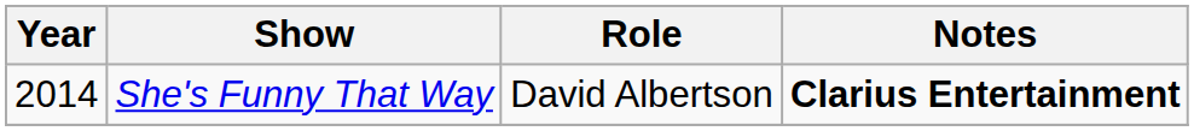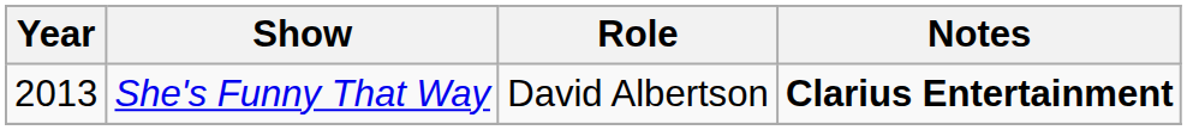 <table class="wikitable sortable">
 <tr>
 <th>Year</th>
 <th>Show</th>
 <th>Role</th>
 <th class="unsortable">Notes</th>
 </tr>
 <tr>
-<td>2014</td>
+<td>2013</td>
 <td><em><a href='#'>She's Funny That Way</a></em></td>
 <td>David Albertson</td>
 <td><strong>Clarius Entertainment</strong></td>
 </tr>
 <tr>
 </tr>
 </table>
